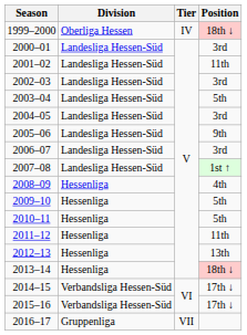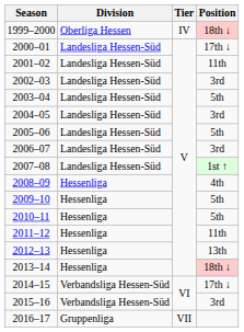 <table class="wikitable">
 <tr>
 <th>Season</th>
 <th>Division</th>
 <th>Tier</th>
 <th>Position</th>
 </tr>
 <tr align="center">
 <td>1999–2000</td>
 <td align="left"><a href='#'>Oberliga Hessen</a></td>
 <td>IV</td>
 <td style="background:#ffcccc">18th ↓</td>
 </tr>
 <tr align="center">
 <td>2000–01</td>
 <td align="left"><a href='#'>Landesliga Hessen-Süd</a></td>
 <td rowspan=14>V</td>
-<td>3rd</td>
+<td>17th ↓</td>
 </tr>
 <tr align="center">
 <td>2001–02</td>
 <td align="left">Landesliga Hessen-Süd</td>
 <td>11th</td>
 </tr>
 <tr align="center">
 <td>2002–03</td>
 <td align="left">Landesliga Hessen-Süd</td>
 <td>3rd</td>
 </tr>
 <tr align="center">
 <td>2003–04</td>
 <td align="left">Landesliga Hessen-Süd</td>
 <td>5th</td>
 </tr>
 <tr align="center">
 <td>2004–05</td>
 <td align="left">Landesliga Hessen-Süd</td>
 <td>3rd</td>
 </tr>
 <tr align="center">
 <td>2005–06</td>
 <td align="left">Landesliga Hessen-Süd</td>
-<td>9th</td>
+<td>5th</td>
 </tr>
 <tr align="center">
 <td>2006–07</td>
 <td align="left">Landesliga Hessen-Süd</td>
 <td>3rd</td>
 </tr>
 <tr align="center">
 <td>2007–08</td>
 <td align="left">Landesliga Hessen-Süd</td>
 <td style="background:#ddffdd">1st ↑</td>
 </tr>
 <tr align="center">
 <td><a href='#'>2008–09</a></td>
 <td align="left"><a href='#'>Hessenliga</a></td>
 <td>4th</td>
 </tr>
 <tr align="center">
 <td><a href='#'>2009–10</a></td>
 <td align="left">Hessenliga</td>
 <td>5th</td>
 </tr>
 <tr align="center">
 <td><a href='#'>2010–11</a></td>
 <td align="left">Hessenliga</td>
 <td>5th</td>
 </tr>
 <tr align="center">
 <td><a href='#'>2011–12</a></td>
 <td align="left">Hessenliga</td>
 <td>11th</td>
 </tr>
 <tr align="center">
 <td><a href='#'>2012–13</a></td>
 <td align="left">Hessenliga</td>
 <td>13th</td>
 </tr>
 <tr align="center">
 <td>2013–14</td>
 <td align="left">Hessenliga</td>
 <td style="background:#ffcccc">18th ↓</td>
 </tr>
 <tr align="center">
 <td>2014–15</td>
 <td align="left">Verbandsliga Hessen-Süd</td>
 <td rowspan=2>VI</td>
 <td>17th ↓</td>
 </tr>
 <tr align="center">
 <td>2015–16</td>
 <td align="left">Verbandsliga Hessen-Süd</td>
-<td>17th ↓</td>
+<td>3rd</td>
 </tr>
 <tr align="center">
 <td>2016–17</td>
 <td align="left">Gruppenliga</td>
 <td>VII</td>
 <td></td>
 </tr>
 </table>
